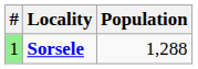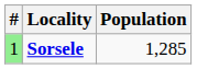 <table class="wikitable">
 <tr>
 <th>#</th>
 <th>Locality</th>
 <th>Population</th>
 </tr>
 <tr>
 <td style="background: lightgreen;">1</td>
 <td><strong><a href='#'>Sorsele</a></strong></td>
-<td align="right">1,288</td>
+<td align="right">1,285</td>
 </tr>
 </table>
